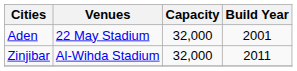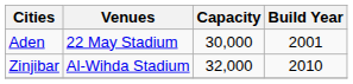 <table class="wikitable">
 <tr>
 <th>Cities</th>
 <th>Venues</th>
 <th>Capacity</th>
 <th>Build Year</th>
 </tr>
 <tr>
 <td><a href='#'>Aden</a></td>
 <td><a href='#'>22 May Stadium</a></td>
-<td align="center">32,000</td>
+<td align="center">30,000</td>
 <td align="center">2001</td>
 </tr>
 <tr>
 <td><a href='#'>Zinjibar</a></td>
 <td><a href='#'>Al-Wihda Stadium</a></td>
 <td align="center">32,000</td>
-<td align="center">2011</td>
+<td align="center">2010</td>
 </tr>
 <tr>
 </tr>
 </table>
